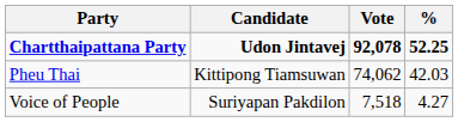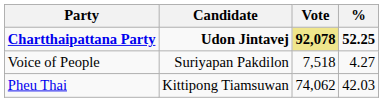 <table class="wikitable" style="text-align:right">
 <tr>
 <th>Party</th>
 <th>Candidate</th>
 <th>Vote</th>
 <th>%</th>
 </tr>
 <tr>
 <td align="left"><strong><a href='#'>Chartthaipattana Party</a></strong></td>
 <td><strong>Udon Jintavej</strong></td>
-<td><strong>92,078</strong></td>
+<td style="background: khaki;"><strong>92,078</strong></td>
 <td><strong>52.25</strong></td>
+</tr>
+<tr>
+<td align="left">Voice of People</td>
+<td>Suriyapan Pakdilon</td>
+<td>7,518</td>
+<td>4.27</td>
 </tr>
 <tr>
 <td align="left"><a href='#'>Pheu Thai</a></td>
 <td>Kittipong Tiamsuwan</td>
 <td>74,062</td>
 <td>42.03</td>
 </tr>
-<tr>
-<td align="left">Voice of People</td>
-<td>Suriyapan Pakdilon</td>
-<td>7,518</td>
-<td>4.27</td>
-</tr>
 </table>
